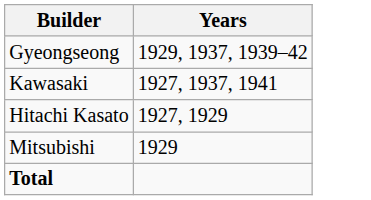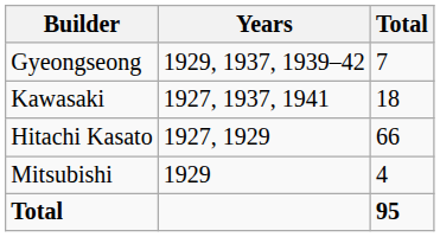 <table class="wikitable">
 <tr>
 <th>Builder</th>
 <th>Years</th>
+<th>Total</th>
 </tr>
 <tr>
 <td>Gyeongseong</td>
 <td>1929, 1937, 1939–42</td>
+<td>7</td>
 </tr>
 <tr>
 <td>Kawasaki</td>
 <td>1927, 1937, 1941</td>
+<td>18</td>
 </tr>
 <tr>
 <td>Hitachi Kasato</td>
 <td>1927, 1929</td>
+<td>66</td>
 </tr>
 <tr>
 <td>Mitsubishi</td>
 <td>1929</td>
+<td>4</td>
 </tr>
 <tr>
 <td><strong>Total</strong></td>
 <td></td>
+<td><strong>95</strong></td>
 </tr>
 </table>
